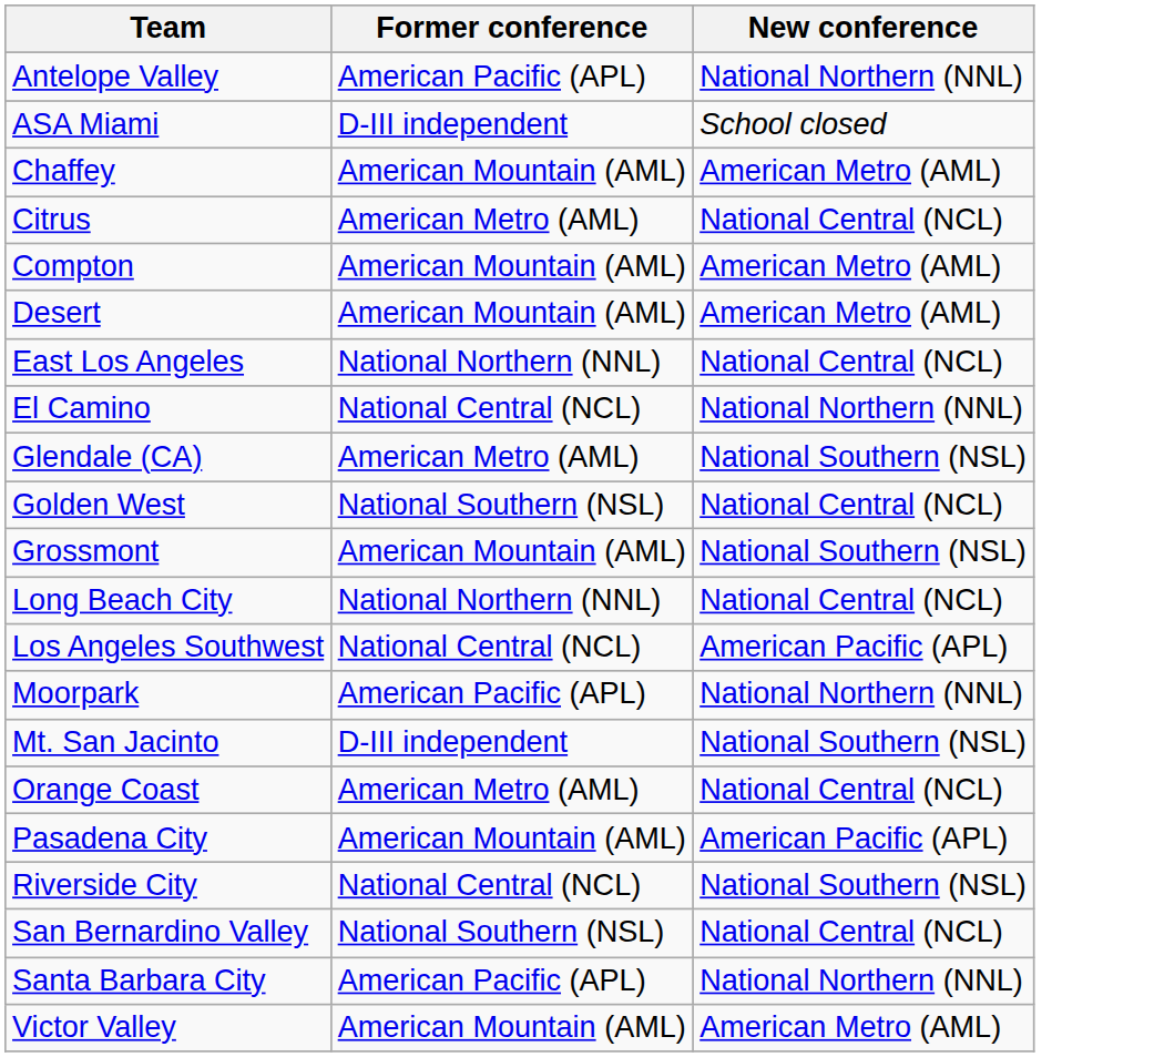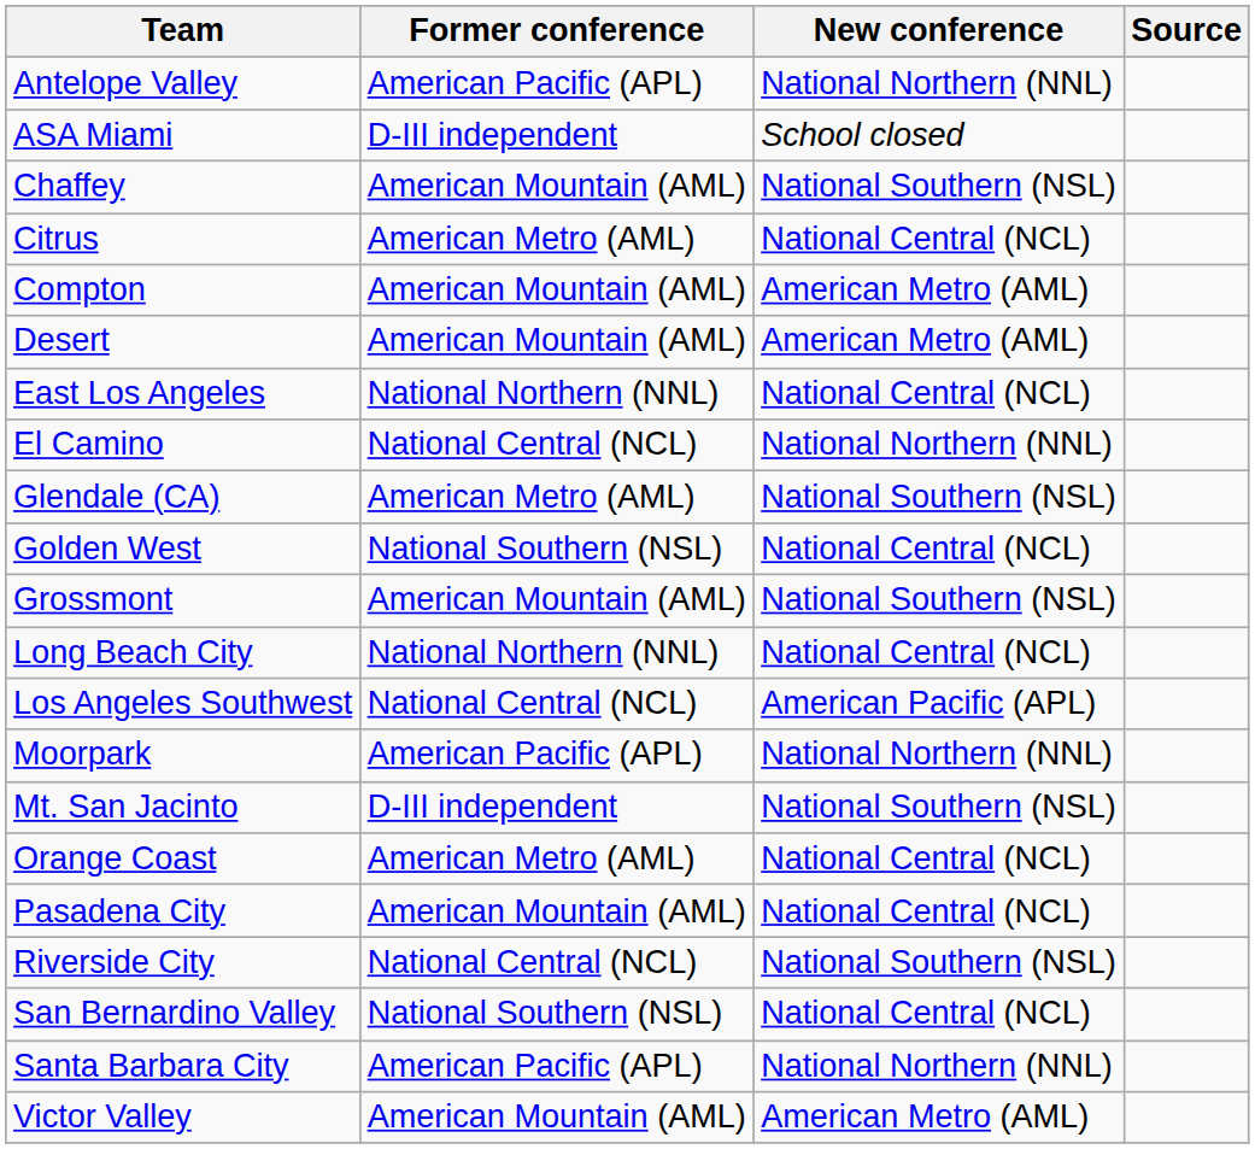 <table class="wikitable sortable">
 <tr>
 <th>Team</th>
 <th>Former conference</th>
 <th>New conference</th>
+<th>Source</th>
 </tr>
 <tr>
 <td><a href='#'>Antelope Valley</a></td>
 <td><a href='#'>American Pacific</a> (APL)</td>
 <td><a href='#'>National Northern</a> (NNL)</td>
+<td></td>
 </tr>
 <tr>
 <td><a href='#'>ASA Miami</a></td>
 <td><a href='#'>D-III independent</a></td>
 <td><em>School closed</em></td>
+<td></td>
 </tr>
 <tr>
 <td><a href='#'>Chaffey</a></td>
 <td><a href='#'>American Mountain</a> (AML)</td>
-<td><a href='#'>American Metro</a> (AML)</td>
+<td><a href='#'>National Southern</a> (NSL)</td>
+<td></td>
 </tr>
 <tr>
 <td><a href='#'>Citrus</a></td>
 <td><a href='#'>American Metro</a> (AML)</td>
 <td><a href='#'>National Central</a> (NCL)</td>
+<td></td>
 </tr>
 <tr>
 <td><a href='#'>Compton</a></td>
 <td><a href='#'>American Mountain</a> (AML)</td>
 <td><a href='#'>American Metro</a> (AML)</td>
+<td></td>
 </tr>
 <tr>
 <td><a href='#'>Desert</a></td>
 <td><a href='#'>American Mountain</a> (AML)</td>
 <td><a href='#'>American Metro</a> (AML)</td>
+<td></td>
 </tr>
 <tr>
 <td><a href='#'>East Los Angeles</a></td>
 <td><a href='#'>National Northern</a> (NNL)</td>
 <td><a href='#'>National Central</a> (NCL)</td>
+<td></td>
 </tr>
 <tr>
 <td><a href='#'>El Camino</a></td>
 <td><a href='#'>National Central</a> (NCL)</td>
 <td><a href='#'>National Northern</a> (NNL)</td>
+<td></td>
 </tr>
 <tr>
 <td><a href='#'>Glendale (CA)</a></td>
 <td><a href='#'>American Metro</a> (AML)</td>
 <td><a href='#'>National Southern</a> (NSL)</td>
+<td></td>
 </tr>
 <tr>
 <td><a href='#'>Golden West</a></td>
 <td><a href='#'>National Southern</a> (NSL)</td>
 <td><a href='#'>National Central</a> (NCL)</td>
+<td></td>
 </tr>
 <tr>
 <td><a href='#'>Grossmont</a></td>
 <td><a href='#'>American Mountain</a> (AML)</td>
 <td><a href='#'>National Southern</a> (NSL)</td>
+<td></td>
 </tr>
 <tr>
 <td><a href='#'>Long Beach City</a></td>
 <td><a href='#'>National Northern</a> (NNL)</td>
 <td><a href='#'>National Central</a> (NCL)</td>
+<td></td>
 </tr>
 <tr>
 <td><a href='#'>Los Angeles Southwest</a></td>
 <td><a href='#'>National Central</a> (NCL)</td>
 <td><a href='#'>American Pacific</a> (APL)</td>
+<td></td>
 </tr>
 <tr>
 <td><a href='#'>Moorpark</a></td>
 <td><a href='#'>American Pacific</a> (APL)</td>
 <td><a href='#'>National Northern</a> (NNL)</td>
+<td></td>
 </tr>
 <tr>
 <td><a href='#'>Mt. San Jacinto</a></td>
 <td><a href='#'>D-III independent</a></td>
 <td><a href='#'>National Southern</a> (NSL)</td>
+<td></td>
 </tr>
 <tr>
 <td><a href='#'>Orange Coast</a></td>
 <td><a href='#'>American Metro</a> (AML)</td>
 <td><a href='#'>National Central</a> (NCL)</td>
+<td></td>
 </tr>
 <tr>
 <td><a href='#'>Pasadena City</a></td>
 <td><a href='#'>American Mountain</a> (AML)</td>
-<td><a href='#'>American Pacific</a> (APL)</td>
+<td><a href='#'>National Central</a> (NCL)</td>
+<td></td>
 </tr>
 <tr>
 <td><a href='#'>Riverside City</a></td>
 <td><a href='#'>National Central</a> (NCL)</td>
 <td><a href='#'>National Southern</a> (NSL)</td>
+<td></td>
 </tr>
 <tr>
 <td><a href='#'>San Bernardino Valley</a></td>
 <td><a href='#'>National Southern</a> (NSL)</td>
 <td><a href='#'>National Central</a> (NCL)</td>
+<td></td>
 </tr>
 <tr>
 <td><a href='#'>Santa Barbara City</a></td>
 <td><a href='#'>American Pacific</a> (APL)</td>
 <td><a href='#'>National Northern</a> (NNL)</td>
+<td></td>
 </tr>
 <tr>
 <td><a href='#'>Victor Valley</a></td>
 <td><a href='#'>American Mountain</a> (AML)</td>
 <td><a href='#'>American Metro</a> (AML)</td>
+<td></td>
 </tr>
 </table>
